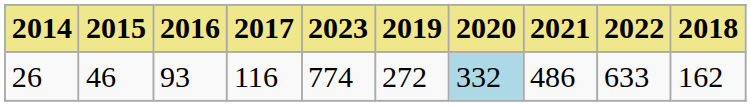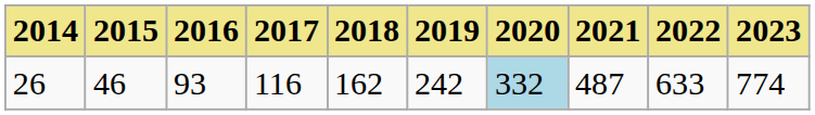 <table class="wikitable">
 <tr align="center" style="background:#f0e68c;">
 <td><strong>2014</strong></td>
 <td><strong>2015</strong></td>
 <td><strong>2016</strong></td>
 <td><strong>2017</strong></td>
-<td><strong>2023</strong></td>
+<td><strong>2018</strong></td>
 <td><strong>2019</strong></td>
 <td><strong>2020</strong></td>
 <td><strong>2021</strong></td>
 <td><strong>2022</strong></td>
-<td><strong>2018</strong></td>
+<td><strong>2023</strong></td>
 </tr>
 <tr>
 <td>26</td>
 <td>46</td>
 <td>93</td>
 <td>116</td>
+<td>162</td>
+<td>242</td>
+<td style="background: lightblue;">332</td>
+<td>487</td>
+<td>633</td>
 <td>774</td>
-<td>272</td>
-<td style="background: lightblue;">332</td>
-<td>486</td>
-<td>633</td>
-<td>162</td>
 </tr>
 </table>
